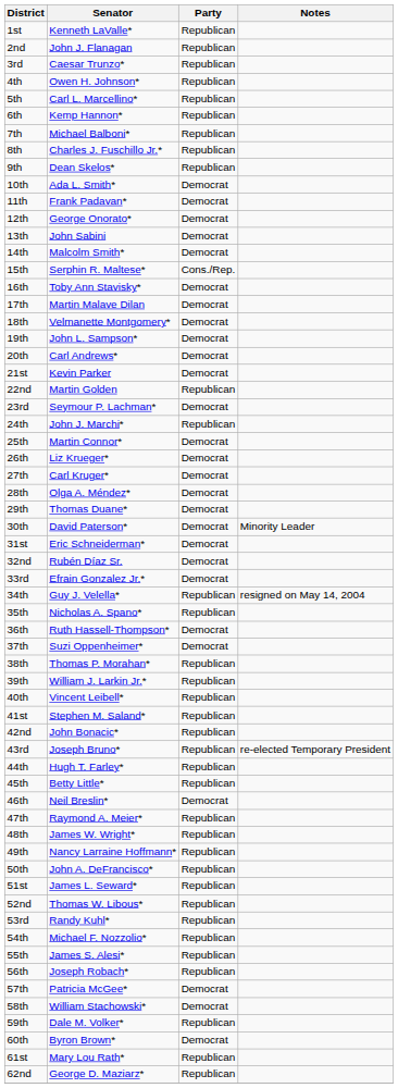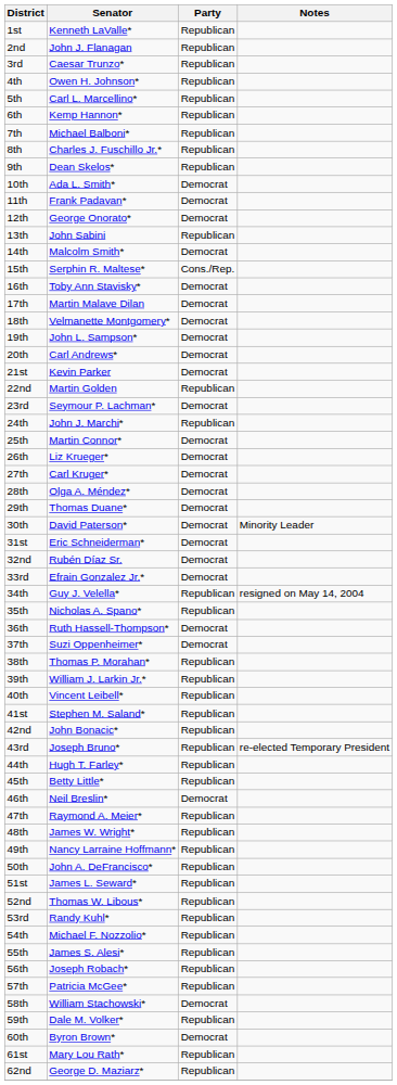 <table class=wikitable>
 <tr>
 <th>District</th>
 <th>Senator</th>
 <th>Party</th>
 <th>Notes</th>
 </tr>
 <tr>
 <td>1st</td>
 <td><a href='#'>Kenneth LaValle</a>*</td>
 <td>Republican</td>
 <td></td>
 </tr>
 <tr>
 <td>2nd</td>
 <td><a href='#'>John J. Flanagan</a></td>
 <td>Republican</td>
 <td></td>
 </tr>
 <tr>
 <td>3rd</td>
 <td><a href='#'>Caesar Trunzo</a>*</td>
 <td>Republican</td>
 <td></td>
 </tr>
 <tr>
 <td>4th</td>
 <td><a href='#'>Owen H. Johnson</a>*</td>
 <td>Republican</td>
 <td></td>
 </tr>
 <tr>
 <td>5th</td>
 <td><a href='#'>Carl L. Marcellino</a>*</td>
 <td>Republican</td>
 <td></td>
 </tr>
 <tr>
 <td>6th</td>
 <td><a href='#'>Kemp Hannon</a>*</td>
 <td>Republican</td>
 <td></td>
 </tr>
 <tr>
 <td>7th</td>
 <td><a href='#'>Michael Balboni</a>*</td>
 <td>Republican</td>
 <td></td>
 </tr>
 <tr>
 <td>8th</td>
 <td><a href='#'>Charles J. Fuschillo Jr.</a>*</td>
 <td>Republican</td>
 <td></td>
 </tr>
 <tr>
 <td>9th</td>
 <td><a href='#'>Dean Skelos</a>*</td>
 <td>Republican</td>
 <td></td>
 </tr>
 <tr>
 <td>10th</td>
 <td><a href='#'>Ada L. Smith</a>*</td>
 <td>Democrat</td>
 <td></td>
 </tr>
 <tr>
 <td>11th</td>
 <td><a href='#'>Frank Padavan</a>*</td>
 <td>Democrat</td>
 <td></td>
 </tr>
 <tr>
 <td>12th</td>
 <td><a href='#'>George Onorato</a>*</td>
 <td>Democrat</td>
 <td></td>
 </tr>
 <tr>
 <td>13th</td>
 <td><a href='#'>John Sabini</a></td>
-<td>Democrat</td>
+<td>Republican</td>
 <td></td>
 </tr>
 <tr>
 <td>14th</td>
 <td><a href='#'>Malcolm Smith</a>*</td>
 <td>Democrat</td>
 <td></td>
 </tr>
 <tr>
 <td>15th</td>
 <td><a href='#'>Serphin R. Maltese</a>*</td>
 <td>Cons./Rep.</td>
 <td></td>
 </tr>
 <tr>
 <td>16th</td>
 <td><a href='#'>Toby Ann Stavisky</a>*</td>
 <td>Democrat</td>
 <td></td>
 </tr>
 <tr>
 <td>17th</td>
 <td><a href='#'>Martin Malave Dilan</a></td>
 <td>Democrat</td>
 <td></td>
 </tr>
 <tr>
 <td>18th</td>
 <td><a href='#'>Velmanette Montgomery</a>*</td>
 <td>Democrat</td>
 <td></td>
 </tr>
 <tr>
 <td>19th</td>
 <td><a href='#'>John L. Sampson</a>*</td>
 <td>Democrat</td>
 <td></td>
 </tr>
 <tr>
 <td>20th</td>
 <td><a href='#'>Carl Andrews</a>*</td>
 <td>Democrat</td>
 <td></td>
 </tr>
 <tr>
 <td>21st</td>
 <td><a href='#'>Kevin Parker</a></td>
 <td>Democrat</td>
 <td></td>
 </tr>
 <tr>
 <td>22nd</td>
 <td><a href='#'>Martin Golden</a></td>
 <td>Republican</td>
 <td></td>
 </tr>
 <tr>
 <td>23rd</td>
 <td><a href='#'>Seymour P. Lachman</a>*</td>
 <td>Democrat</td>
 <td></td>
 </tr>
 <tr>
 <td>24th</td>
 <td><a href='#'>John J. Marchi</a>*</td>
 <td>Republican</td>
 <td></td>
 </tr>
 <tr>
 <td>25th</td>
 <td><a href='#'>Martin Connor</a>*</td>
 <td>Democrat</td>
 <td></td>
 </tr>
 <tr>
 <td>26th</td>
 <td><a href='#'>Liz Krueger</a>*</td>
 <td>Democrat</td>
 <td></td>
 </tr>
 <tr>
 <td>27th</td>
 <td><a href='#'>Carl Kruger</a>*</td>
 <td>Democrat</td>
 <td></td>
 </tr>
 <tr>
 <td>28th</td>
 <td><a href='#'>Olga A. Méndez</a>*</td>
 <td>Democrat</td>
 <td></td>
 </tr>
 <tr>
 <td>29th</td>
 <td><a href='#'>Thomas Duane</a>*</td>
 <td>Democrat</td>
 <td></td>
 </tr>
 <tr>
 <td>30th</td>
 <td><a href='#'>David Paterson</a>*</td>
 <td>Democrat</td>
 <td>Minority Leader</td>
 </tr>
 <tr>
 <td>31st</td>
 <td><a href='#'>Eric Schneiderman</a>*</td>
 <td>Democrat</td>
 <td></td>
 </tr>
 <tr>
 <td>32nd</td>
 <td><a href='#'>Rubén Díaz Sr.</a></td>
 <td>Democrat</td>
 <td></td>
 </tr>
 <tr>
 <td>33rd</td>
 <td><a href='#'>Efrain Gonzalez Jr.</a>*</td>
 <td>Democrat</td>
 <td></td>
 </tr>
 <tr>
 <td>34th</td>
 <td><a href='#'>Guy J. Velella</a>*</td>
 <td>Republican</td>
 <td>resigned on May 14, 2004</td>
 </tr>
 <tr>
 <td>35th</td>
 <td><a href='#'>Nicholas A. Spano</a>*</td>
 <td>Republican</td>
 <td></td>
 </tr>
 <tr>
 <td>36th</td>
 <td><a href='#'>Ruth Hassell-Thompson</a>*</td>
 <td>Democrat</td>
 <td></td>
 </tr>
 <tr>
 <td>37th</td>
 <td><a href='#'>Suzi Oppenheimer</a>*</td>
 <td>Democrat</td>
 <td></td>
 </tr>
 <tr>
 <td>38th</td>
 <td><a href='#'>Thomas P. Morahan</a>*</td>
 <td>Republican</td>
 <td></td>
 </tr>
 <tr>
 <td>39th</td>
 <td><a href='#'>William J. Larkin Jr.</a>*</td>
 <td>Republican</td>
 <td></td>
 </tr>
 <tr>
 <td>40th</td>
 <td><a href='#'>Vincent Leibell</a>*</td>
 <td>Republican</td>
 <td></td>
 </tr>
 <tr>
 <td>41st</td>
 <td><a href='#'>Stephen M. Saland</a>*</td>
 <td>Republican</td>
 <td></td>
 </tr>
 <tr>
 <td>42nd</td>
 <td><a href='#'>John Bonacic</a>*</td>
 <td>Republican</td>
 <td></td>
 </tr>
 <tr>
 <td>43rd</td>
 <td><a href='#'>Joseph Bruno</a>*</td>
 <td>Republican</td>
 <td>re-elected Temporary President</td>
 </tr>
 <tr>
 <td>44th</td>
 <td><a href='#'>Hugh T. Farley</a>*</td>
 <td>Republican</td>
 <td></td>
 </tr>
 <tr>
 <td>45th</td>
 <td><a href='#'>Betty Little</a>*</td>
 <td>Republican</td>
 <td></td>
 </tr>
 <tr>
 <td>46th</td>
 <td><a href='#'>Neil Breslin</a>*</td>
 <td>Democrat</td>
 <td></td>
 </tr>
 <tr>
 <td>47th</td>
 <td><a href='#'>Raymond A. Meier</a>*</td>
 <td>Republican</td>
 <td></td>
 </tr>
 <tr>
 <td>48th</td>
 <td><a href='#'>James W. Wright</a>*</td>
 <td>Republican</td>
 <td></td>
 </tr>
 <tr>
 <td>49th</td>
 <td><a href='#'>Nancy Larraine Hoffmann</a>*</td>
 <td>Republican</td>
 <td></td>
 </tr>
 <tr>
 <td>50th</td>
 <td><a href='#'>John A. DeFrancisco</a>*</td>
 <td>Republican</td>
 <td></td>
 </tr>
 <tr>
 <td>51st</td>
 <td><a href='#'>James L. Seward</a>*</td>
 <td>Republican</td>
 <td></td>
 </tr>
 <tr>
 <td>52nd</td>
 <td><a href='#'>Thomas W. Libous</a>*</td>
 <td>Republican</td>
 <td></td>
 </tr>
 <tr>
 <td>53rd</td>
 <td><a href='#'>Randy Kuhl</a>*</td>
 <td>Republican</td>
 <td></td>
 </tr>
 <tr>
 <td>54th</td>
 <td><a href='#'>Michael F. Nozzolio</a>*</td>
 <td>Republican</td>
 <td></td>
 </tr>
 <tr>
 <td>55th</td>
 <td><a href='#'>James S. Alesi</a>*</td>
 <td>Republican</td>
 <td></td>
 </tr>
 <tr>
 <td>56th</td>
 <td><a href='#'>Joseph Robach</a>*</td>
 <td>Republican</td>
 <td></td>
 </tr>
 <tr>
 <td>57th</td>
 <td><a href='#'>Patricia McGee</a>*</td>
-<td>Democrat</td>
+<td>Republican</td>
 <td></td>
 </tr>
 <tr>
 <td>58th</td>
 <td><a href='#'>William Stachowski</a>*</td>
 <td>Democrat</td>
 <td></td>
 </tr>
 <tr>
 <td>59th</td>
 <td><a href='#'>Dale M. Volker</a>*</td>
 <td>Republican</td>
 <td></td>
 </tr>
 <tr>
 <td>60th</td>
 <td><a href='#'>Byron Brown</a>*</td>
 <td>Democrat</td>
 <td></td>
 </tr>
 <tr>
 <td>61st</td>
 <td><a href='#'>Mary Lou Rath</a>*</td>
 <td>Republican</td>
 <td></td>
 </tr>
 <tr>
 <td>62nd</td>
 <td><a href='#'>George D. Maziarz</a>*</td>
 <td>Republican</td>
 <td></td>
 </tr>
 <tr>
 </tr>
 </table>
